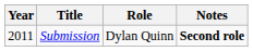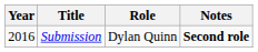 <table class="wikitable sortable">
 <tr>
 <th>Year</th>
 <th>Title</th>
 <th>Role</th>
 <th class="unsortable">Notes</th>
 </tr>
 <tr>
-<td>2011</td>
+<td>2016</td>
 <td><em><a href='#'>Submission</a></em></td>
 <td>Dylan Quinn</td>
 <td><strong>Second role</strong></td>
 </tr>
 </table>
